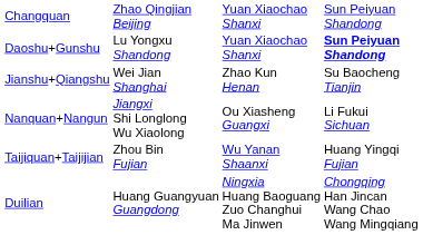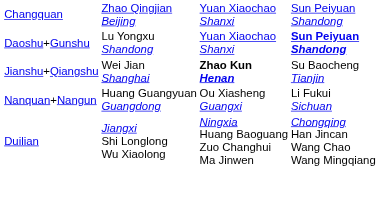 <table>
 <tr>
 <td><a href='#'>Changquan</a></td>
 <td><a href='#'>Zhao Qingjian</a><br><em><a href='#'>Beijing</a></em></td>
 <td><a href='#'>Yuan Xiaochao</a><br><em><a href='#'>Shanxi</a></em></td>
 <td><a href='#'>Sun Peiyuan</a><br><em><a href='#'>Shandong</a></em></td>
 </tr>
 <tr>
 <td><a href='#'>Daoshu</a>+<a href='#'>Gunshu</a></td>
 <td>Lu Yongxu<br><em><a href='#'>Shandong</a></em></td>
 <td><a href='#'>Yuan Xiaochao</a><br><em><a href='#'>Shanxi</a></em></td>
 <td><strong><a href='#'>Sun Peiyuan</a><br><em><a href='#'>Shandong</a></em></strong></td>
 </tr>
 <tr>
 <td><a href='#'>Jianshu</a>+<a href='#'>Qiangshu</a></td>
 <td>Wei Jian<br><em><a href='#'>Shanghai</a></em></td>
-<td>Zhao Kun<br><em><a href='#'>Henan</a></em></td>
+<td><strong>Zhao Kun<br><em><a href='#'>Henan</a></em></strong></td>
 <td>Su Baocheng<br><em><a href='#'>Tianjin</a></em></td>
 </tr>
 <tr>
 <td><a href='#'>Nanquan</a>+<a href='#'>Nangun</a></td>
-<td><em><a href='#'>Jiangxi</a></em><br>Shi Longlong<br>Wu Xiaolong</td>
+<td>Huang Guangyuan<br><em><a href='#'>Guangdong</a></em></td>
 <td>Ou Xiasheng<br><em><a href='#'>Guangxi</a></em></td>
 <td>Li Fukui<br><em><a href='#'>Sichuan</a></em></td>
 </tr>
 <tr>
-<td><a href='#'>Taijiquan</a>+<a href='#'>Taijijian</a></td>
-<td>Zhou Bin<br><em><a href='#'>Fujian</a></em></td>
-<td><a href='#'>Wu Yanan</a><br><em><a href='#'>Shaanxi</a></em></td>
-<td>Huang Yingqi<br><em><a href='#'>Fujian</a></em></td>
-</tr>
-<tr>
 <td><a href='#'>Duilian</a></td>
-<td>Huang Guangyuan<br><em><a href='#'>Guangdong</a></em></td>
+<td><em><a href='#'>Jiangxi</a></em><br>Shi Longlong<br>Wu Xiaolong</td>
 <td><em><a href='#'>Ningxia</a></em><br>Huang Baoguang<br>Zuo Changhui<br> Ma Jinwen</td>
 <td><em><a href='#'>Chongqing</a></em><br>Han Jincan<br>Wang Chao<br>Wang Mingqiang</td>
 </tr>
 </table>
